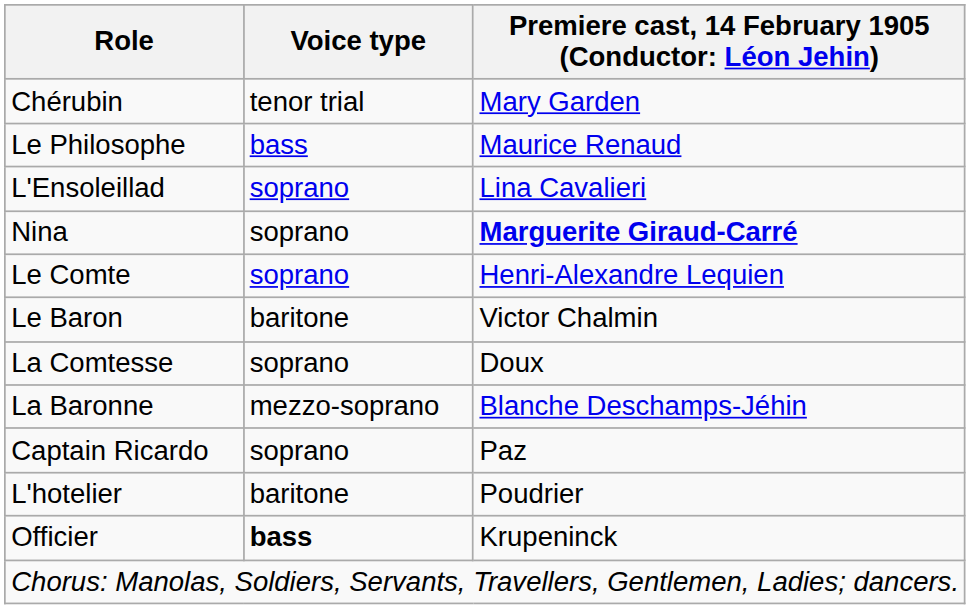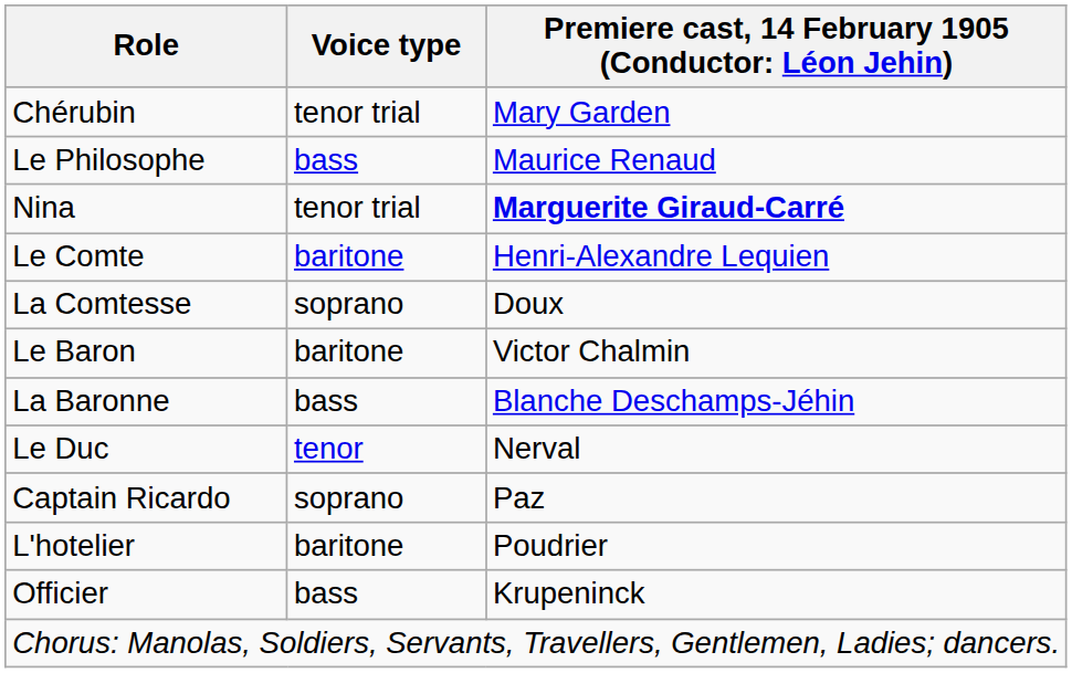 <table class="wikitable">
 <tr>
 <th>Role</th>
 <th>Voice type</th>
 <th>Premiere cast, 14 February 1905<br>(Conductor: <a href='#'>Léon Jehin</a>)</th>
 </tr>
 <tr>
 <td>Chérubin</td>
 <td>tenor trial</td>
 <td><a href='#'>Mary Garden</a></td>
 </tr>
 <tr>
 <td>Le Philosophe</td>
 <td><a href='#'>bass</a></td>
 <td><a href='#'>Maurice Renaud</a></td>
 </tr>
 <tr>
-<td>L'Ensoleillad</td>
-<td><a href='#'>soprano</a></td>
-<td><a href='#'>Lina Cavalieri</a></td>
-</tr>
-<tr>
 <td>Nina</td>
-<td>soprano</td>
+<td>tenor trial</td>
 <td><strong><a href='#'>Marguerite Giraud-Carré</a></strong></td>
 </tr>
 <tr>
 <td>Le Comte</td>
-<td><a href='#'>soprano</a></td>
+<td><a href='#'>baritone</a></td>
 <td><a href='#'>Henri-Alexandre Lequien</a></td>
+</tr>
+<tr>
+<td>La Comtesse</td>
+<td>soprano</td>
+<td>Doux</td>
 </tr>
 <tr>
 <td>Le Baron</td>
 <td>baritone</td>
 <td>Victor Chalmin</td>
 </tr>
 <tr>
-<td>La Comtesse</td>
-<td>soprano</td>
-<td>Doux</td>
+<td>La Baronne</td>
+<td>bass</td>
+<td><a href='#'>Blanche Deschamps-Jéhin</a></td>
 </tr>
 <tr>
-<td>La Baronne</td>
-<td>mezzo-soprano</td>
-<td><a href='#'>Blanche Deschamps-Jéhin</a></td>
+<td>Le Duc</td>
+<td><a href='#'>tenor</a></td>
+<td>Nerval</td>
 </tr>
 <tr>
 <td>Captain Ricardo</td>
 <td>soprano</td>
 <td>Paz</td>
 </tr>
 <tr>
 <td>L'hotelier</td>
 <td>baritone</td>
 <td>Poudrier</td>
 </tr>
 <tr>
 <td>Officier</td>
-<td><strong>bass</strong></td>
+<td>bass</td>
 <td>Krupeninck</td>
 </tr>
 <tr>
 <td colspan="3"><em>Chorus: Manolas, Soldiers, Servants, Travellers, Gentlemen, Ladies; dancers.</em></td>
 </tr>
 </table>
